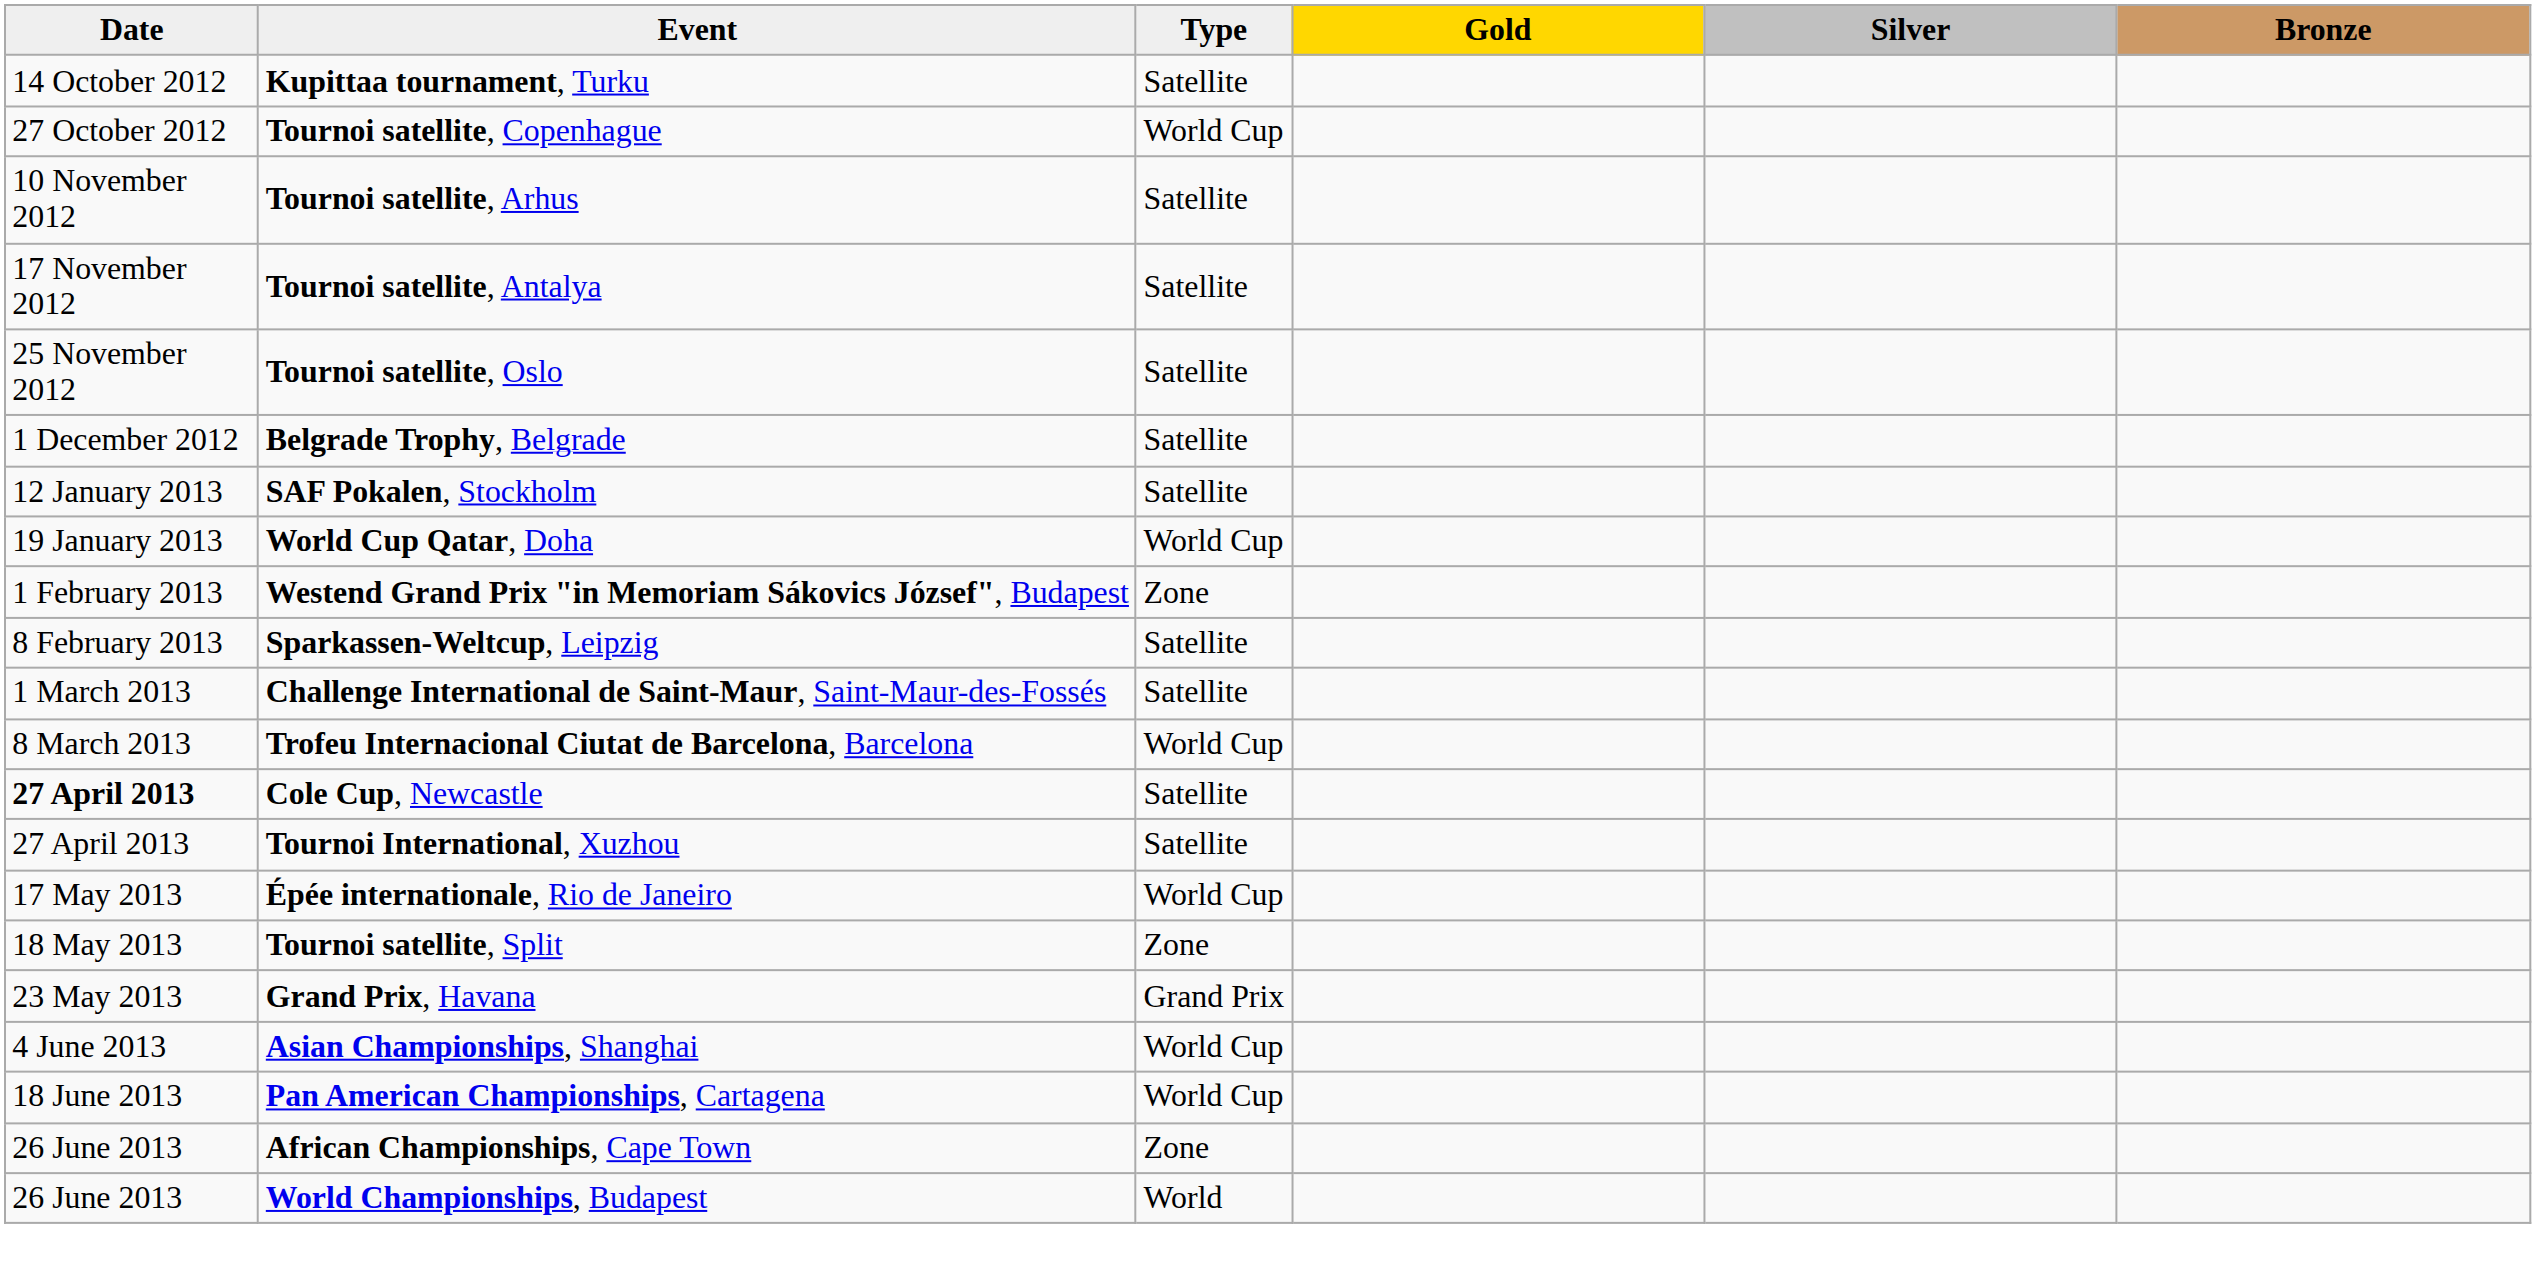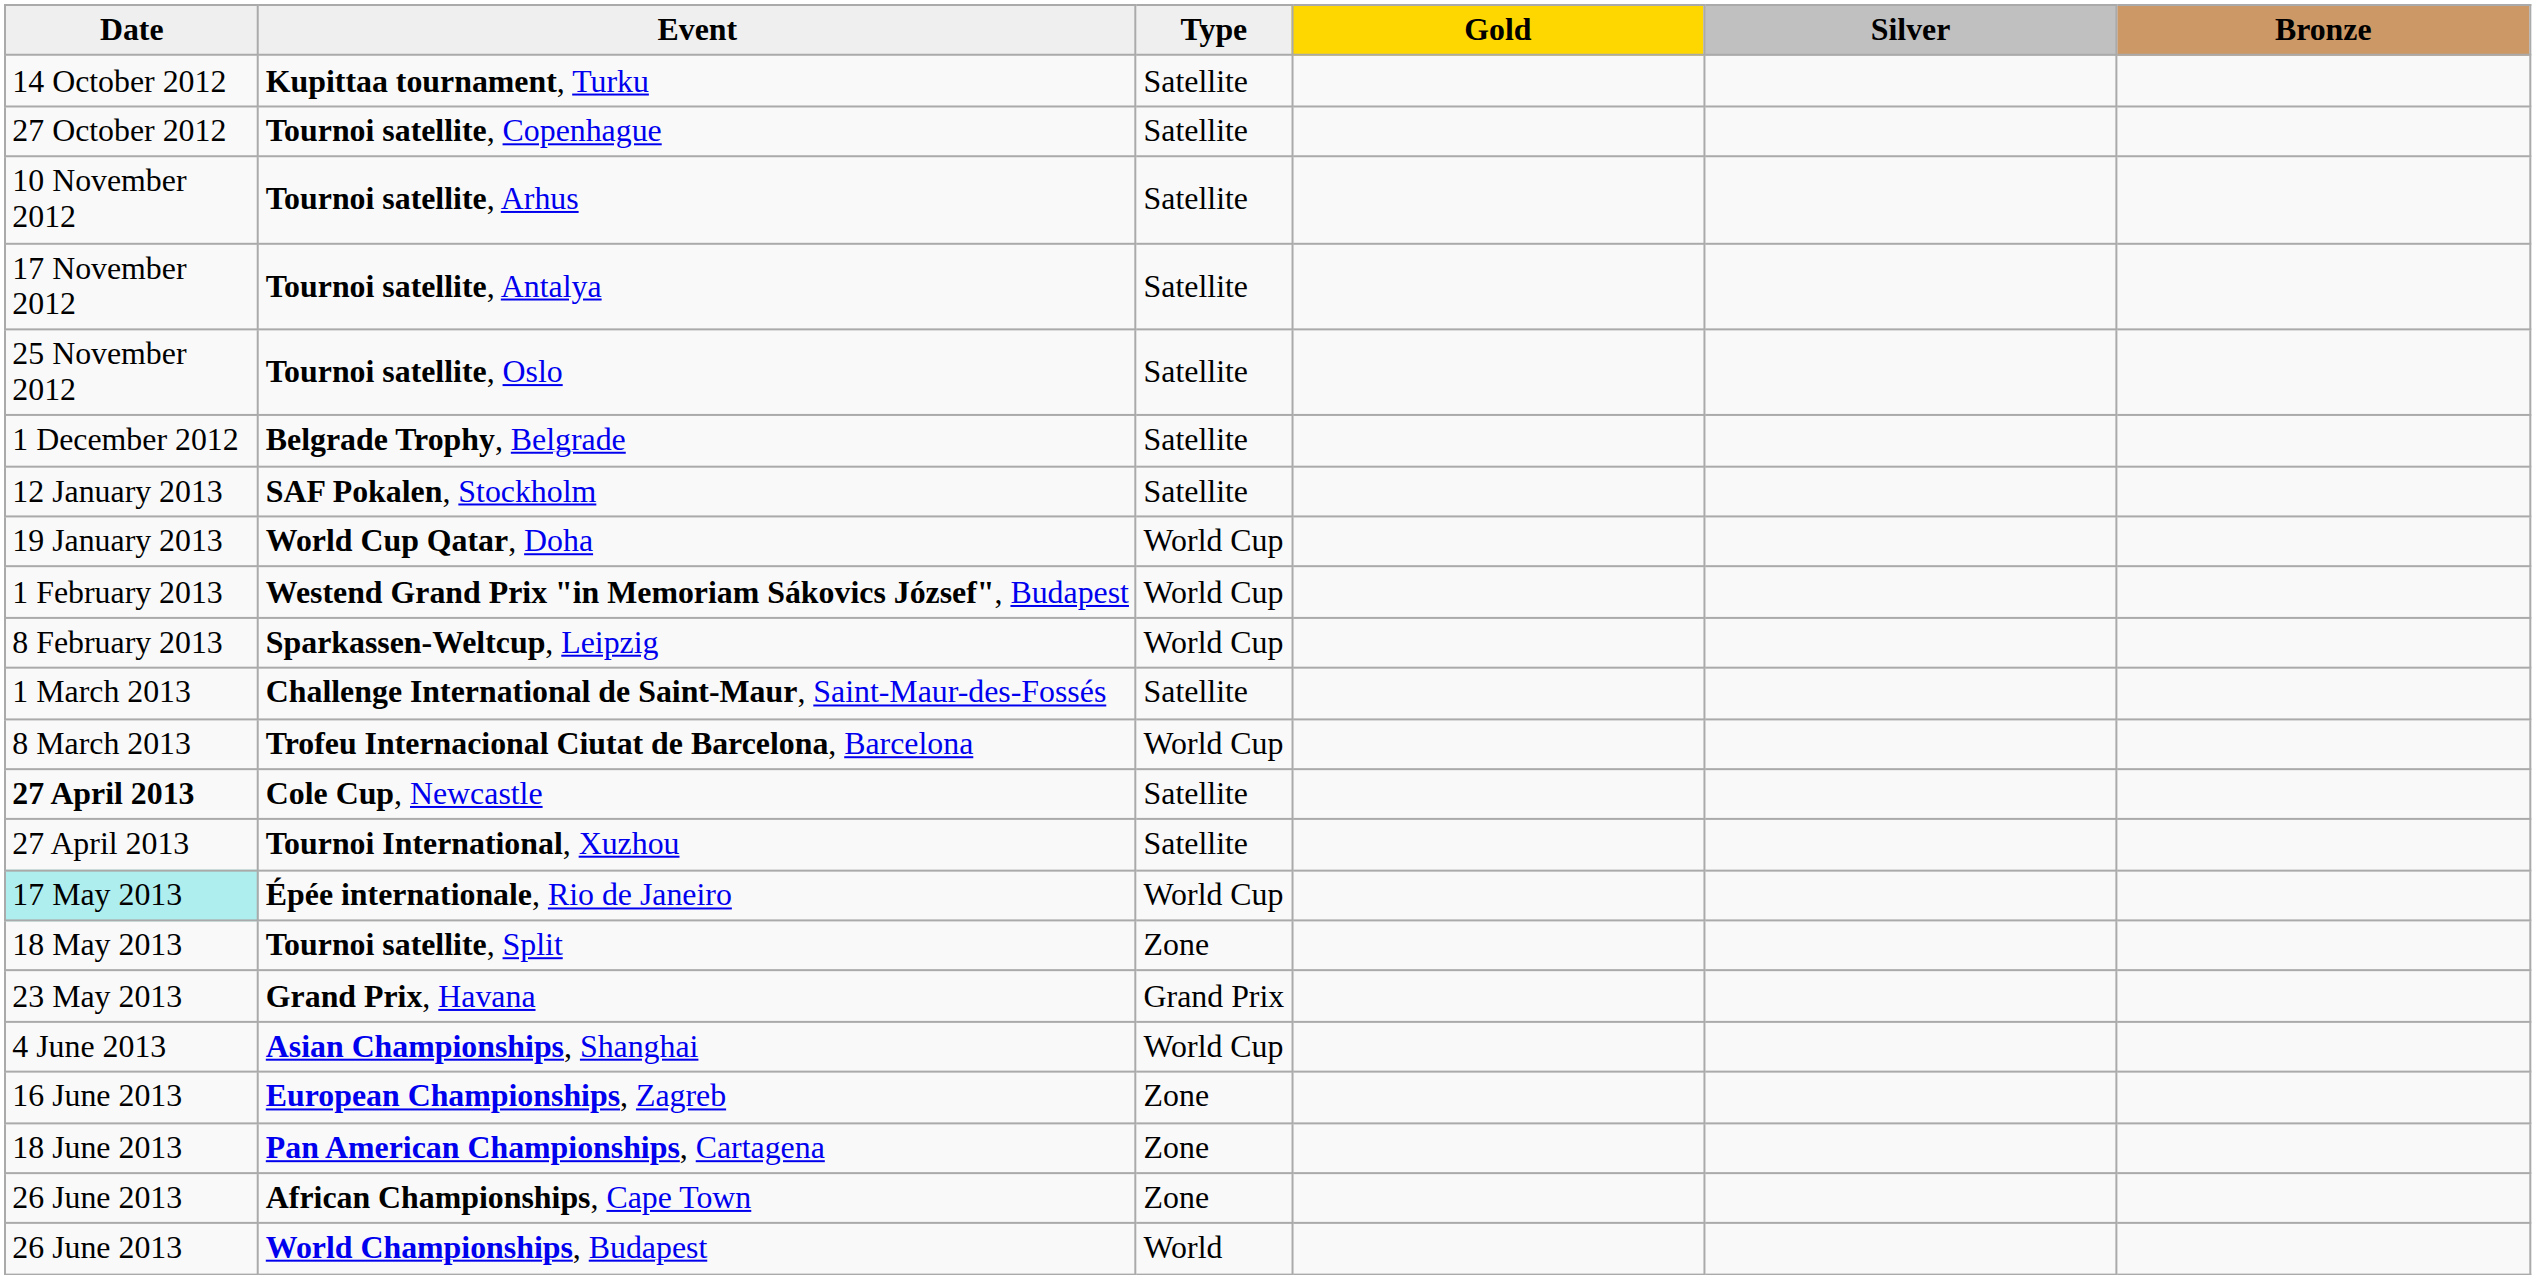 <table class="wikitable plainrowheaders">
 <tr align=center>
 <th scope=col style="width:120px; background: #efefef;">Date</th>
 <th scope=col style="background: #efefef;">Event</th>
 <th scope=col style="background: #efefef;">Type</th>
 <th scope="col" style="width:200px; background:gold;">Gold</th>
 <th scope="col" style="width:200px; background:silver;">Silver</th>
 <th scope="col" style="width:200px; background:#c96;">Bronze</th>
 </tr>
 <tr>
 <td>14 October 2012</td>
 <td><strong>Kupittaa tournament</strong>, <a href='#'>Turku</a></td>
 <td>Satellite</td>
 <td></td>
 <td></td>
 <td><br></td>
 </tr>
 <tr>
 <td>27 October 2012</td>
 <td><strong>Tournoi satellite</strong>, <a href='#'>Copenhague</a></td>
-<td>World Cup</td>
+<td>Satellite</td>
 <td></td>
 <td></td>
 <td><br></td>
 </tr>
 <tr>
 <td>10 November 2012</td>
 <td><strong>Tournoi satellite</strong>, <a href='#'>Arhus</a></td>
 <td>Satellite</td>
 <td></td>
 <td></td>
 <td><br></td>
 </tr>
 <tr>
 <td>17 November 2012</td>
 <td><strong>Tournoi satellite</strong>, <a href='#'>Antalya</a></td>
 <td>Satellite</td>
 <td></td>
 <td></td>
 <td><br></td>
 </tr>
 <tr>
 <td>25 November 2012</td>
 <td><strong>Tournoi satellite</strong>, <a href='#'>Oslo</a></td>
 <td>Satellite</td>
 <td></td>
 <td></td>
 <td><br></td>
 </tr>
 <tr>
 <td>1 December 2012</td>
 <td><strong>Belgrade Trophy</strong>, <a href='#'>Belgrade</a></td>
 <td>Satellite</td>
 <td></td>
 <td></td>
 <td><br></td>
 </tr>
 <tr>
 <td>12 January 2013</td>
 <td><strong>SAF Pokalen</strong>, <a href='#'>Stockholm</a></td>
 <td>Satellite</td>
 <td></td>
 <td></td>
 <td><br></td>
 </tr>
 <tr>
 <td>19 January 2013</td>
 <td><strong>World Cup Qatar</strong>, <a href='#'>Doha</a></td>
 <td>World Cup</td>
 <td></td>
 <td></td>
 <td><br></td>
 </tr>
 <tr>
 <td>1 February 2013</td>
 <td><strong>Westend Grand Prix "in Memoriam Sákovics József"</strong>, <a href='#'>Budapest</a></td>
-<td>Zone</td>
+<td>World Cup</td>
 <td></td>
 <td></td>
 <td><br></td>
 </tr>
 <tr>
 <td>8 February 2013</td>
 <td><strong>Sparkassen-Weltcup</strong>, <a href='#'>Leipzig</a></td>
-<td>Satellite</td>
+<td>World Cup</td>
 <td></td>
 <td></td>
 <td><br></td>
 </tr>
 <tr>
 <td>1 March 2013</td>
 <td><strong>Challenge International de Saint-Maur</strong>, <a href='#'>Saint-Maur-des-Fossés</a></td>
 <td>Satellite</td>
 <td></td>
 <td></td>
 <td><br></td>
 </tr>
 <tr>
 <td>8 March 2013</td>
 <td><strong>Trofeu Internacional Ciutat de Barcelona</strong>, <a href='#'>Barcelona</a></td>
 <td>World Cup</td>
 <td></td>
 <td></td>
 <td><br></td>
 </tr>
 <tr>
 <td><strong>27 April 2013</strong></td>
 <td><strong>Cole Cup</strong>, <a href='#'>Newcastle</a></td>
 <td>Satellite</td>
 <td></td>
 <td></td>
 <td><br></td>
 </tr>
 <tr>
 <td>27 April 2013</td>
 <td><strong>Tournoi International</strong>, <a href='#'>Xuzhou</a></td>
 <td>Satellite</td>
 <td></td>
 <td></td>
 <td><br></td>
 </tr>
 <tr>
-<td>17 May 2013</td>
+<td style="background: paleturquoise;">17 May 2013</td>
 <td><strong>Épée internationale</strong>, <a href='#'>Rio de Janeiro</a></td>
 <td>World Cup</td>
 <td></td>
 <td></td>
 <td><br></td>
 </tr>
 <tr>
 <td>18 May 2013</td>
 <td><strong>Tournoi satellite</strong>, <a href='#'>Split</a></td>
 <td>Zone</td>
 <td></td>
 <td></td>
 <td><br></td>
 </tr>
 <tr>
 <td>23 May 2013</td>
 <td><strong>Grand Prix</strong>, <a href='#'>Havana</a></td>
 <td>Grand Prix</td>
 <td></td>
 <td></td>
 <td><br></td>
 </tr>
 <tr>
 <td>4 June 2013</td>
 <td><strong><a href='#'>Asian Championships</a></strong>, <a href='#'>Shanghai</a></td>
 <td>World Cup</td>
 <td></td>
 <td></td>
 <td><br></td>
 </tr>
 <tr>
+<td>16 June 2013</td>
+<td><strong><a href='#'>European Championships</a></strong>, <a href='#'>Zagreb</a></td>
+<td>Zone</td>
+<td></td>
+<td></td>
+<td><br></td>
+</tr>
+<tr>
 <td>18 June 2013</td>
 <td><strong><a href='#'>Pan American Championships</a></strong>, <a href='#'>Cartagena</a></td>
-<td>World Cup</td>
+<td>Zone</td>
 <td></td>
 <td></td>
 <td><br></td>
 </tr>
 <tr>
 <td>26 June 2013</td>
 <td><strong>African Championships</strong>, <a href='#'>Cape Town</a></td>
 <td>Zone</td>
 <td></td>
 <td></td>
 <td><br></td>
 </tr>
 <tr>
 <td>26 June 2013</td>
 <td><strong><a href='#'>World Championships</a></strong>, <a href='#'>Budapest</a></td>
 <td>World</td>
 <td></td>
 <td></td>
 <td><br></td>
 </tr>
 </table>
